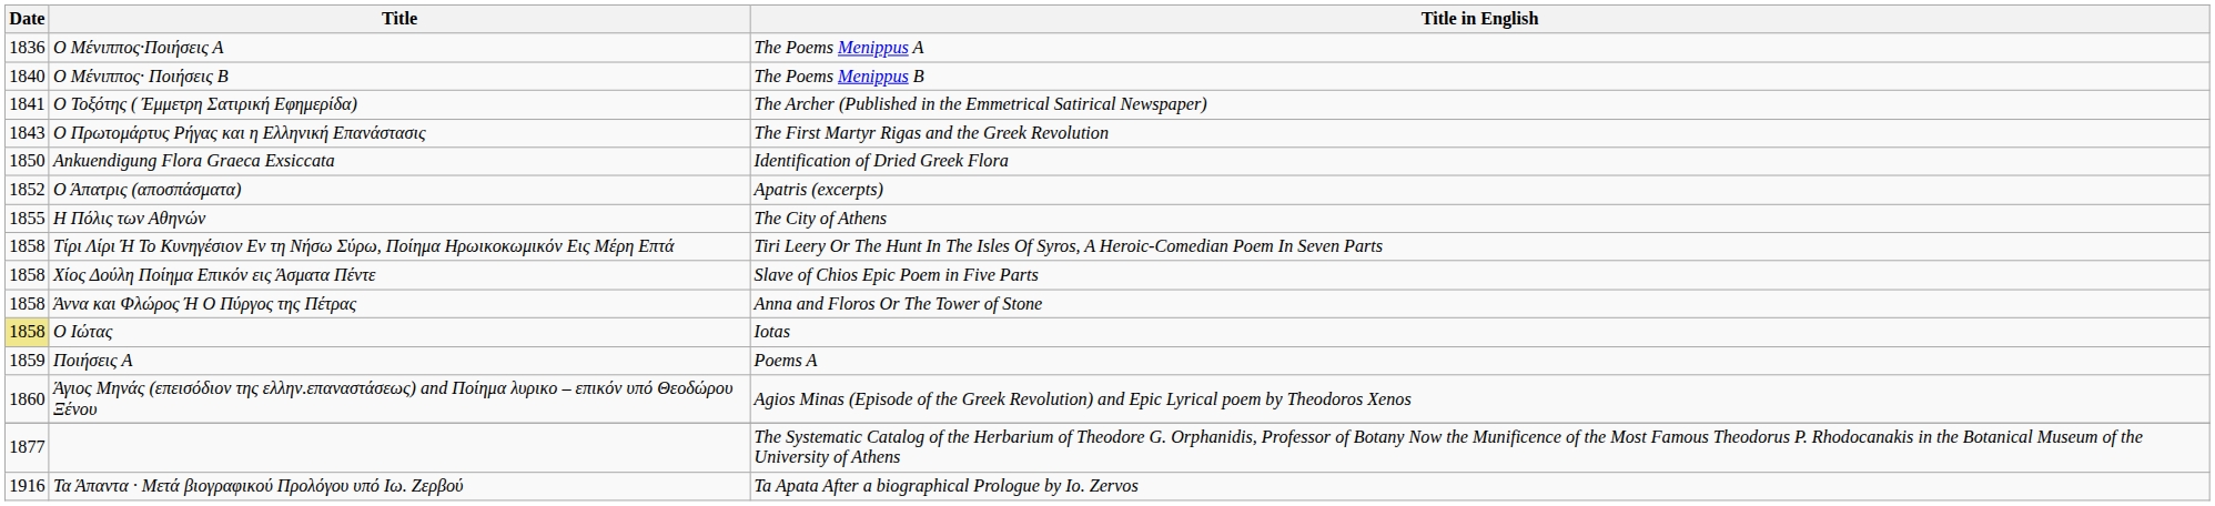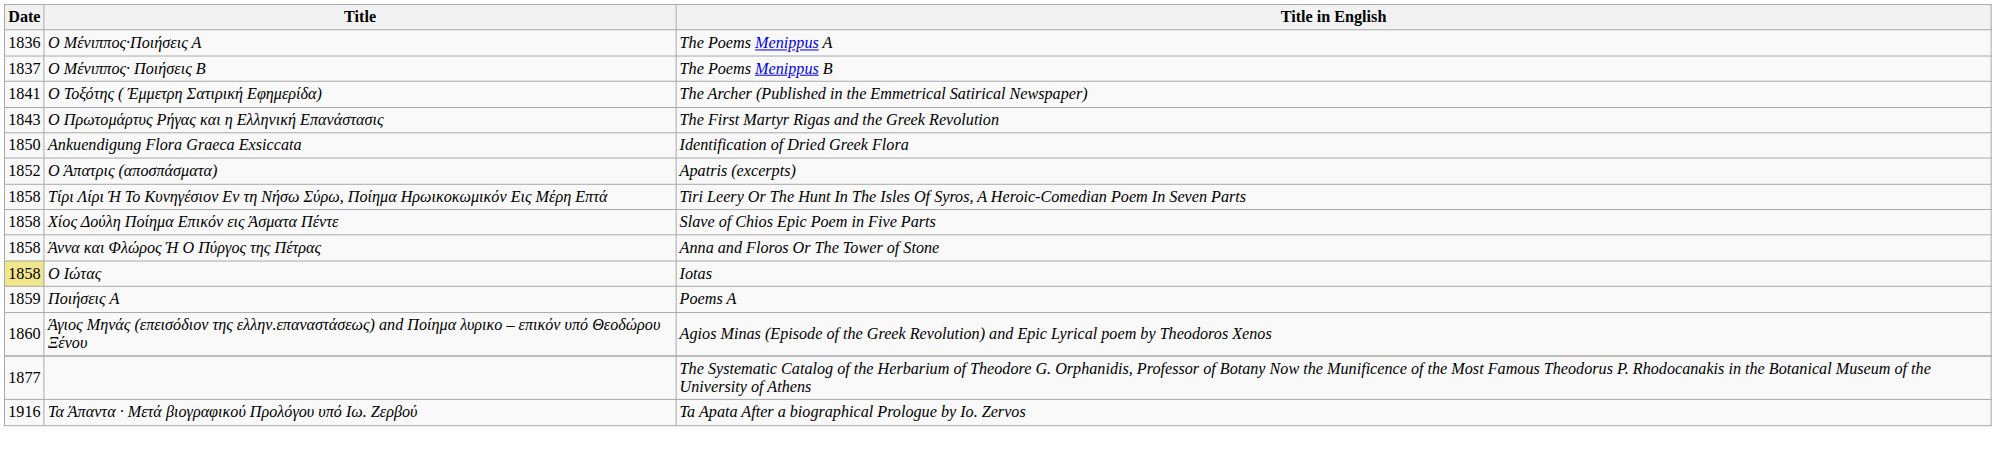 <table class="wikitable">
 <tr>
 <th>Date</th>
 <th>Title</th>
 <th>Title in English</th>
 </tr>
 <tr>
 <td>1836</td>
 <td><em>Ο Μένιππος·Ποιήσεις Α</em></td>
 <td><em>The Poems <a href='#'>Menippus</a> A</em></td>
 </tr>
 <tr>
-<td>1840</td>
+<td>1837</td>
 <td><em>Ο Μένιππος· Ποιήσεις Β</em></td>
 <td><em>The Poems <a href='#'>Menippus</a> B</em></td>
 </tr>
 <tr>
 <td>1841</td>
 <td><em>Ο Τοξότης ( Έμμετρη Σατιρική Εφημερίδα)</em></td>
 <td><em>The Archer (Published in the Emmetrical Satirical Newspaper)</em></td>
 </tr>
 <tr>
 <td>1843</td>
 <td><em>Ο Πρωτομάρτυς Ρήγας και η Ελληνική Επανάστασις</em></td>
 <td><em>The First Martyr Rigas and the Greek Revolution</em></td>
 </tr>
 <tr>
 <td>1850</td>
 <td><em>Ankuendigung Flora Graeca Exsiccata</em></td>
 <td><em>Identification of Dried Greek Flora</em></td>
 </tr>
 <tr>
 <td>1852</td>
 <td><em>Ο Άπατρις (αποσπάσματα)</em></td>
 <td><em>Apatris (excerpts)</em></td>
-</tr>
-<tr>
-<td>1855</td>
-<td><em>Η Πόλις των Αθηνών</em></td>
-<td><em>The City of Athens</em></td>
 </tr>
 <tr>
 <td>1858</td>
 <td><em>Τίρι Λίρι Ή Το Κυνηγέσιον Εν τη Νήσω Σύρω, Ποίημα Ηρωικοκωμικόν Εις Μέρη Επτά</em></td>
 <td><em>Tiri Leery Or The Hunt In The Isles Of Syros, A Heroic-Comedian Poem In Seven Parts</em></td>
 </tr>
 <tr>
 <td>1858</td>
 <td><em>Χίος Δούλη Ποίημα Επικόν εις Άσματα Πέντε</em></td>
 <td><em>Slave of Chios Epic Poem in Five Parts</em></td>
 </tr>
 <tr>
 <td>1858</td>
 <td><em>Άννα και Φλώρος Ή Ο Πύργος της Πέτρας</em></td>
 <td><em>Anna and Floros Or The Tower of Stone</em></td>
 </tr>
 <tr>
 <td style="background: khaki;">1858</td>
 <td><em>Ο Ιώτας</em></td>
 <td><em>Iotas</em></td>
 </tr>
 <tr>
 <td>1859</td>
 <td><em>Ποιήσεις Α</em></td>
 <td><em>Poems A</em></td>
 </tr>
 <tr>
 <td>1860</td>
 <td><em>Άγιος Μηνάς (επεισόδιον της ελλην.επαναστάσεως) and Ποίημα λυρικο – επικόν υπό Θεοδώρου Ξένου</em></td>
 <td><em>Agios Minas (Episode of the Greek Revolution) and Epic Lyrical poem by Theodoros Xenos</em></td>
 </tr>
 <tr>
 </tr>
 <tr>
 <td>1877</td>
 <td></td>
 <td><em>The Systematic Catalog of the Herbarium of Theodore G. Orphanidis, Professor of Botany Now the Munificence of the Most Famous Theodorus P. Rhodocanakis in the Botanical Museum of the University of Athens</em></td>
 </tr>
 <tr>
 <td>1916</td>
 <td><em>Τα Άπαντα · Μετά βιογραφικού Προλόγου υπό Ιω. Ζερβού</em></td>
 <td><em>Ta Apata After a biographical Prologue by Io. Zervos</em></td>
 </tr>
 </table>
